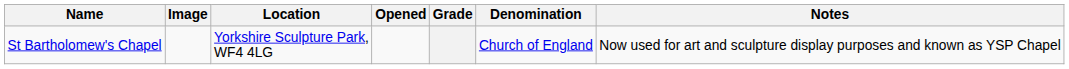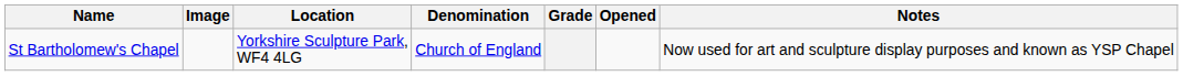 <table class="wikitable sortable">
 <tr>
 <th>Name</th>
 <th class="unsortable">Image</th>
 <th>Location</th>
+<th>Denomination</th>
+<th>Grade</th>
 <th>Opened</th>
-<th>Grade</th>
-<th>Denomination</th>
 <th class="unsortable">Notes</th>
 </tr>
 <tr>
 <td><a href='#'>St Bartholomew's Chapel</a></td>
 <td></td>
 <td><a href='#'>Yorkshire Sculpture Park</a>,<br>WF4 4LG</td>
+<td><a href='#'>Church of England</a></td>
+<th></th>
 <td></td>
-<th></th>
-<td><a href='#'>Church of England</a></td>
 <td>Now used for art and sculpture display purposes and known as YSP Chapel </td>
 </tr>
 </table>
